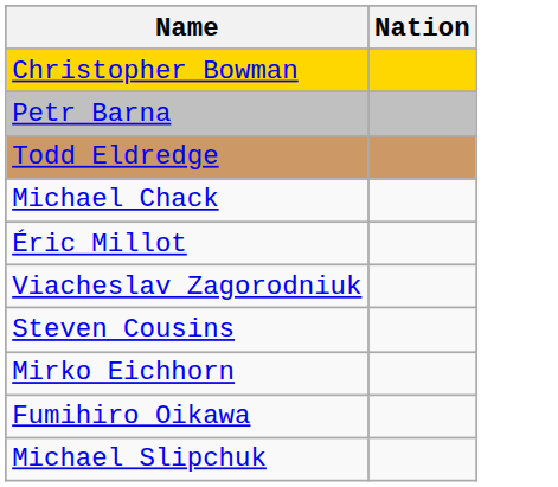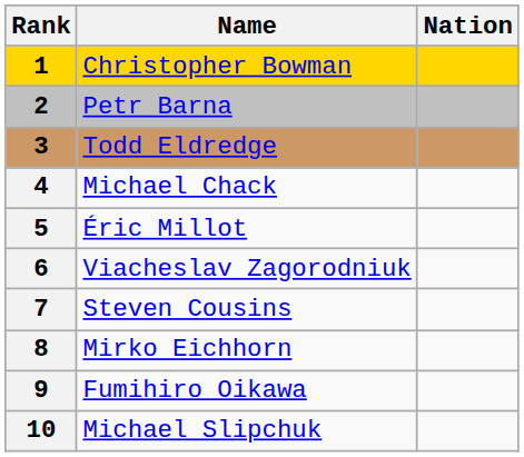 <table class="wikitable">
 <tr>
+<th>Rank</th>
 <th>Name</th>
 <th>Nation</th>
 </tr>
 <tr bgcolor="gold">
+<td align="center"><strong>1</strong></td>
 <td><a href='#'>Christopher Bowman</a></td>
 <td></td>
 </tr>
 <tr bgcolor="silver">
+<td align="center"><strong>2</strong></td>
 <td><a href='#'>Petr Barna</a></td>
 <td></td>
 </tr>
 <tr bgcolor="cc9966">
+<td align="center"><strong>3</strong></td>
 <td><a href='#'>Todd Eldredge</a></td>
 <td></td>
 </tr>
 <tr>
+<th>4</th>
 <td><a href='#'>Michael Chack</a></td>
 <td></td>
 </tr>
 <tr>
+<th>5</th>
 <td><a href='#'>Éric Millot</a></td>
 <td></td>
 </tr>
 <tr>
+<th>6</th>
 <td><a href='#'>Viacheslav Zagorodniuk</a></td>
 <td></td>
 </tr>
 <tr>
+<th>7</th>
 <td><a href='#'>Steven Cousins</a></td>
 <td></td>
 </tr>
 <tr>
+<th>8</th>
 <td><a href='#'>Mirko Eichhorn</a></td>
 <td></td>
 </tr>
 <tr>
+<th>9</th>
 <td><a href='#'>Fumihiro Oikawa</a></td>
 <td></td>
 </tr>
 <tr>
+<th>10</th>
 <td><a href='#'>Michael Slipchuk</a></td>
 <td></td>
 </tr>
 </table>
